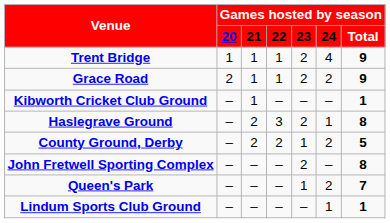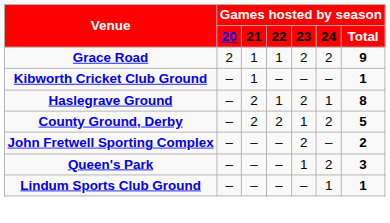 <table class="wikitable" style="font-size:100%">
 <tr>
 <th rowspan=2 style="background:#FF0000; color:white">Venue</th>
 <th colspan=6 style="background:#FF0000; color:white">Games hosted by season</th>
 </tr>
 <tr align=center style="background:#FF0000;">
 <td><strong><a href='#'><span>20</span></a></strong></td>
 <td><strong><span>21</span></strong></td>
 <td><strong><span>22</span></strong></td>
 <td><strong><span>23</span></strong></td>
 <td><strong><span>24</span></strong></td>
 <td style="color:white"><strong>Total</strong></td>
-</tr>
-<tr align=center>
-<td><strong><a href='#'>Trent Bridge</a></strong></td>
-<td>1</td>
-<td>1</td>
-<td>1</td>
-<td>2</td>
-<td>4</td>
-<td><strong>9</strong></td>
 </tr>
 <tr align=center>
 <td><strong><a href='#'>Grace Road</a></strong></td>
 <td>2</td>
 <td>1</td>
 <td>1</td>
 <td>2</td>
 <td>2</td>
 <td><strong>9</strong></td>
 </tr>
 <tr align=center>
 <td><strong><a href='#'>Kibworth Cricket Club Ground</a></strong></td>
 <td>–</td>
 <td>1</td>
 <td>–</td>
 <td>–</td>
 <td>–</td>
 <td><strong>1</strong></td>
 </tr>
 <tr align=center>
 <td><strong><a href='#'>Haslegrave Ground</a></strong></td>
 <td>–</td>
 <td>2</td>
-<td>3</td>
+<td>1</td>
 <td>2</td>
 <td>1</td>
 <td><strong>8</strong></td>
 </tr>
 <tr align=center>
 <td><strong><a href='#'>County Ground, Derby</a></strong></td>
 <td>–</td>
 <td>2</td>
 <td>2</td>
 <td>1</td>
 <td>2</td>
 <td><strong>5</strong></td>
 </tr>
 <tr align=center>
 <td><strong><a href='#'>John Fretwell Sporting Complex</a></strong></td>
 <td>–</td>
 <td>–</td>
 <td>–</td>
 <td>2</td>
 <td>–</td>
-<td><strong>8</strong></td>
+<td><strong>2</strong></td>
 </tr>
 <tr align=center>
 <td><strong><a href='#'>Queen's Park</a></strong></td>
 <td>–</td>
 <td>–</td>
 <td>–</td>
 <td>1</td>
 <td>2</td>
-<td><strong>7</strong></td>
+<td><strong>3</strong></td>
 </tr>
 <tr align=center>
 <td><strong><a href='#'>Lindum Sports Club Ground</a></strong></td>
 <td>–</td>
 <td>–</td>
 <td>–</td>
 <td>–</td>
 <td>1</td>
 <td><strong>1</strong></td>
 </tr>
 </table>
